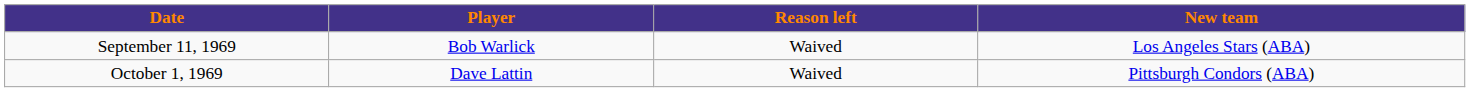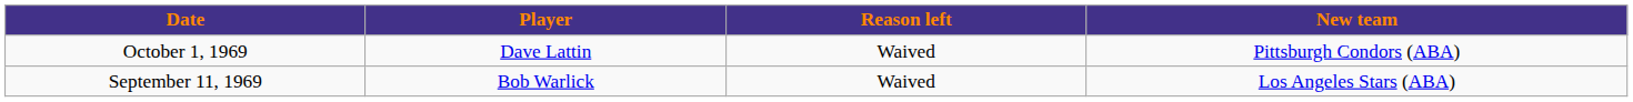 <table class="wikitable sortable sortable">
 <tr>
 <th style="background:#423189; color:#FF8800" width="10%">Date</th>
 <th style="background:#423189; color:#FF8800" width="10%">Player</th>
 <th style="background:#423189; color:#FF8800" width="10%">Reason left</th>
 <th style="background:#423189; color:#FF8800" width="15%">New team</th>
 </tr>
 <tr style="text-align: center">
+<td>October 1, 1969</td>
+<td><a href='#'>Dave Lattin</a></td>
+<td>Waived</td>
+<td><a href='#'>Pittsburgh Condors</a> (<a href='#'>ABA</a>)</td>
+</tr>
+<tr style="text-align: center">
 <td>September 11, 1969</td>
 <td><a href='#'>Bob Warlick</a></td>
 <td>Waived</td>
 <td><a href='#'>Los Angeles Stars</a> (<a href='#'>ABA</a>)</td>
 </tr>
-<tr style="text-align: center">
-<td>October 1, 1969</td>
-<td><a href='#'>Dave Lattin</a></td>
-<td>Waived</td>
-<td><a href='#'>Pittsburgh Condors</a> (<a href='#'>ABA</a>)</td>
-</tr>
 </table>
